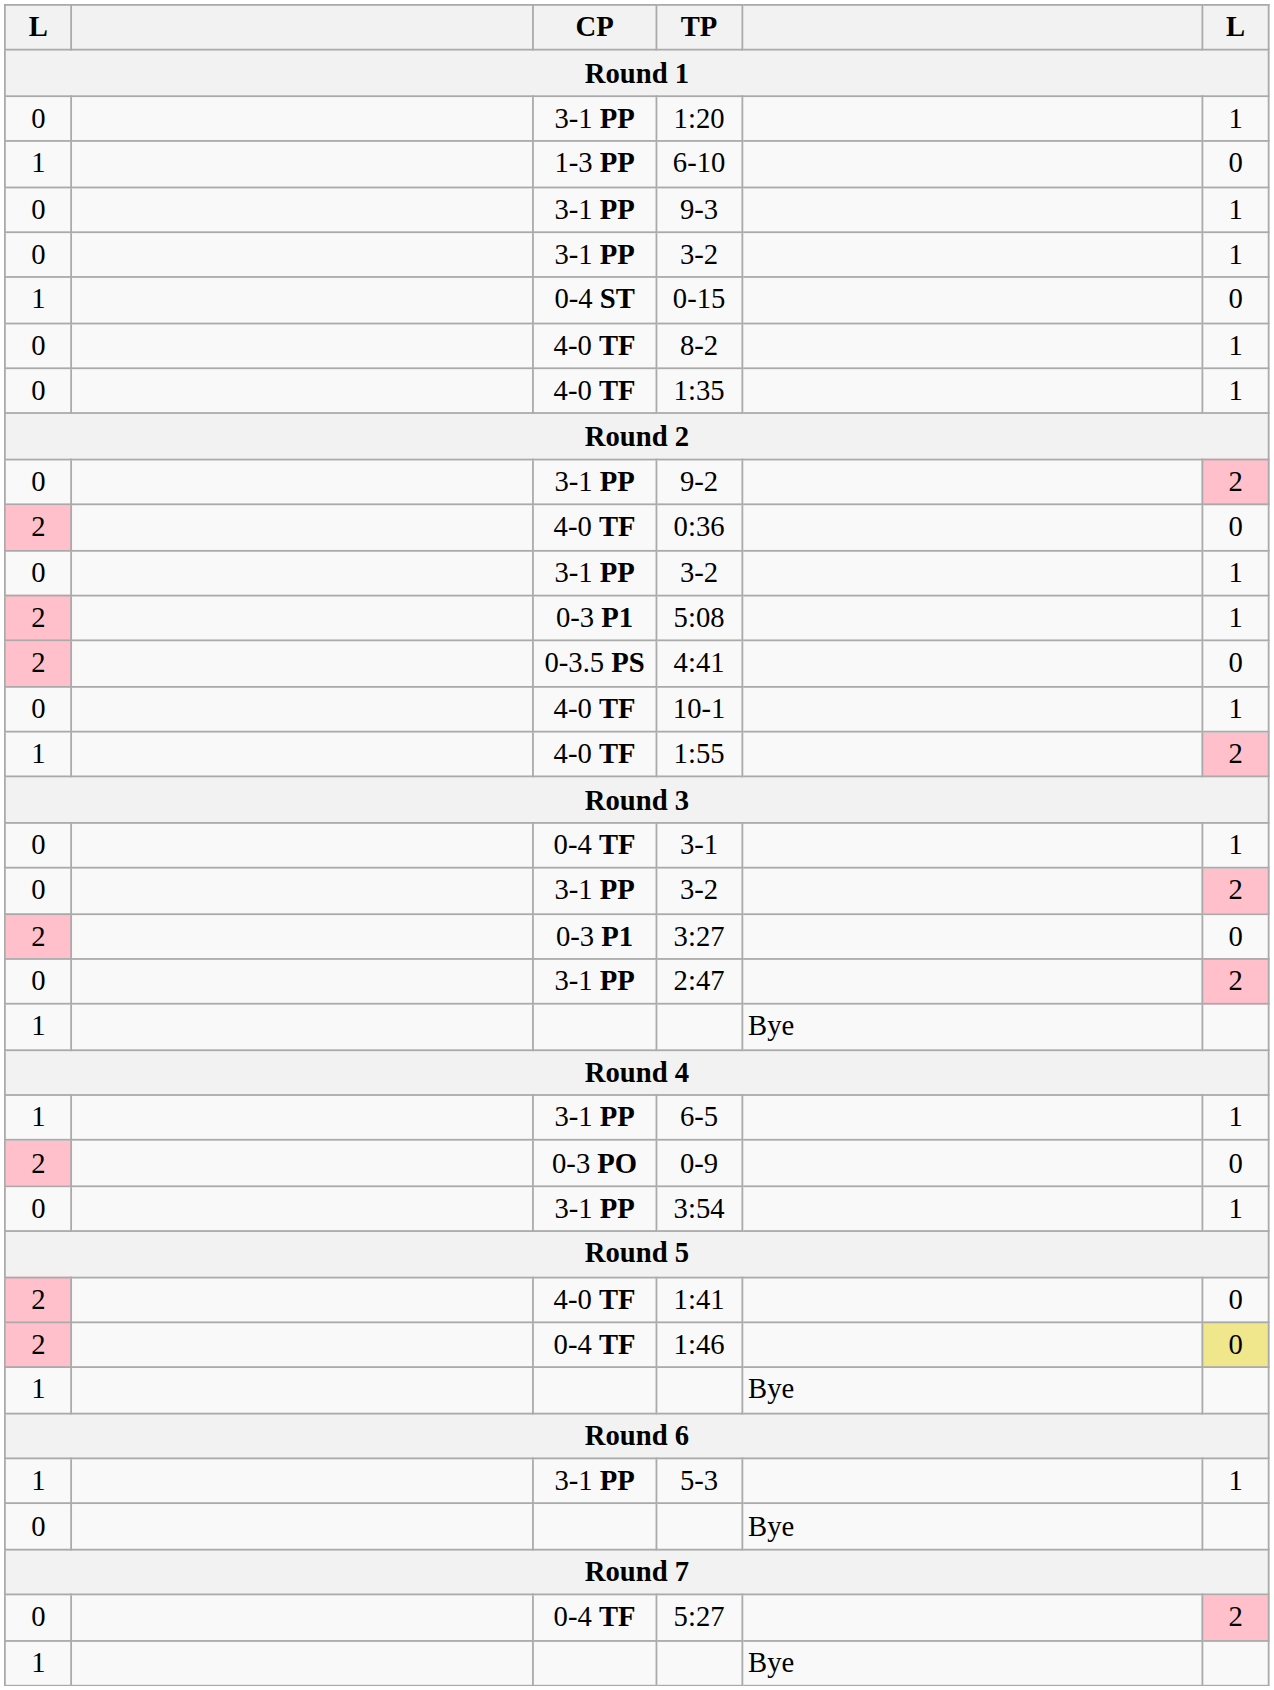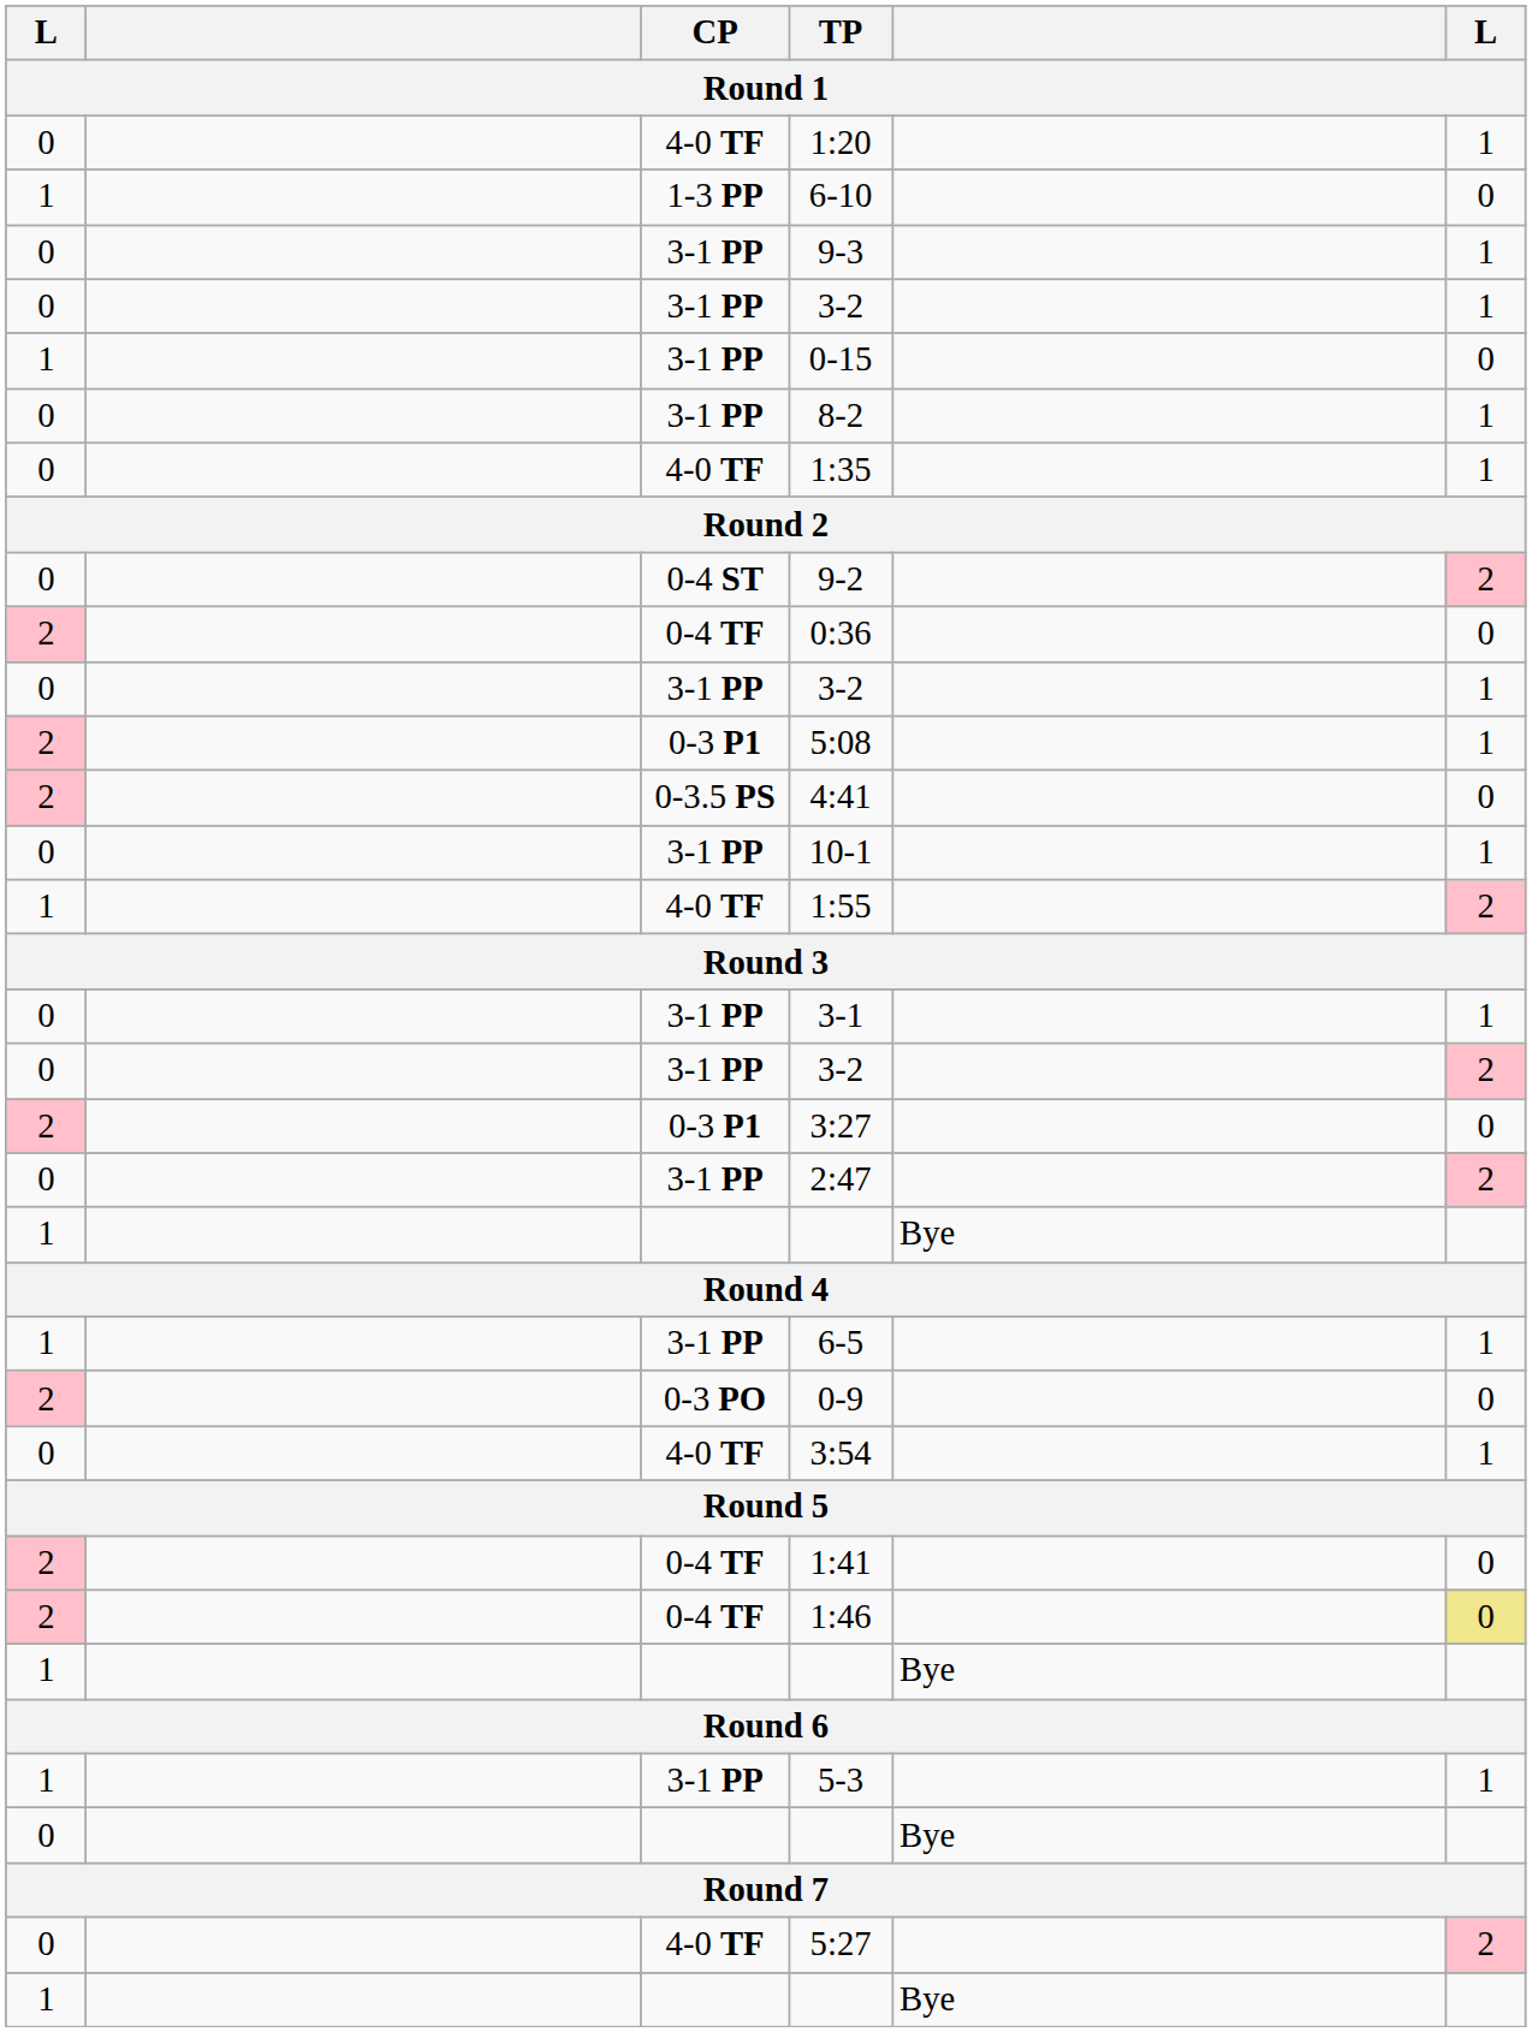 <table class="wikitable" style="text-align: center;" |>
 <tr>
 <th width="30">L</th>
 <th width="250"></th>
 <th width="62">CP</th>
 <th width="40">TP</th>
 <th width="250"></th>
 <th width="30">L</th>
 </tr>
 <tr>
 <th colspan="7">Round 1</th>
 </tr>
 <tr>
 <td>0</td>
 <td style="text-align:left;"><strong></strong></td>
-<td>3-1 <strong>PP</strong></td>
+<td>4-0 <strong>TF</strong></td>
 <td>1:20</td>
 <td style="text-align:left;"></td>
 <td>1</td>
 </tr>
 <tr>
 <td>1</td>
 <td style="text-align:left;"></td>
 <td>1-3 <strong>PP</strong></td>
 <td>6-10</td>
 <td style="text-align:left;"><strong></strong></td>
 <td>0</td>
 </tr>
 <tr>
 <td>0</td>
 <td style="text-align:left;"><strong></strong></td>
 <td>3-1 <strong>PP</strong></td>
 <td>9-3</td>
 <td style="text-align:left;"></td>
 <td>1</td>
 </tr>
 <tr>
 <td>0</td>
 <td style="text-align:left;"><strong></strong></td>
 <td>3-1 <strong>PP</strong></td>
 <td>3-2</td>
 <td style="text-align:left;"></td>
 <td>1</td>
 </tr>
 <tr>
 <td>1</td>
 <td style="text-align:left;"></td>
-<td>0-4 <strong>ST</strong></td>
+<td>3-1 <strong>PP</strong></td>
 <td>0-15</td>
 <td style="text-align:left;"><strong></strong></td>
 <td>0</td>
 </tr>
 <tr>
 <td>0</td>
 <td style="text-align:left;"><strong></strong></td>
-<td>4-0 <strong>TF</strong></td>
+<td>3-1 <strong>PP</strong></td>
 <td>8-2</td>
 <td style="text-align:left;"></td>
 <td>1</td>
 </tr>
 <tr>
 <td>0</td>
 <td style="text-align:left;"><strong></strong></td>
 <td>4-0 <strong>TF</strong></td>
 <td>1:35</td>
 <td style="text-align:left;"></td>
 <td>1</td>
 </tr>
 <tr>
 <th colspan="7">Round 2</th>
 </tr>
 <tr>
 <td>0</td>
 <td style="text-align:left;"><strong></strong></td>
-<td>3-1 <strong>PP</strong></td>
+<td>0-4 <strong>ST</strong></td>
 <td>9-2</td>
 <td style="text-align:left;"></td>
 <td bgcolor=pink>2</td>
 </tr>
 <tr>
 <td bgcolor=pink>2</td>
 <td style="text-align:left;"></td>
-<td>4-0 <strong>TF</strong></td>
+<td>0-4 <strong>TF</strong></td>
 <td>0:36</td>
 <td style="text-align:left;"><strong></strong></td>
 <td>0</td>
 </tr>
 <tr>
 <td>0</td>
 <td style="text-align:left;"><strong></strong></td>
 <td>3-1 <strong>PP</strong></td>
 <td>3-2</td>
 <td style="text-align:left;"></td>
 <td>1</td>
 </tr>
 <tr>
 <td bgcolor=pink>2</td>
 <td style="text-align:left;"></td>
 <td>0-3 <strong>P1</strong></td>
 <td>5:08</td>
 <td style="text-align:left;"><strong></strong></td>
 <td>1</td>
 </tr>
 <tr>
 <td bgcolor=pink>2</td>
 <td style="text-align:left;"></td>
 <td>0-3.5 <strong>PS</strong></td>
 <td>4:41</td>
 <td style="text-align:left;"><strong></strong></td>
 <td>0</td>
 </tr>
 <tr>
 <td>0</td>
 <td style="text-align:left;"><strong></strong></td>
-<td>4-0 <strong>TF</strong></td>
+<td>3-1 <strong>PP</strong></td>
 <td>10-1</td>
 <td style="text-align:left;"></td>
 <td>1</td>
 </tr>
 <tr>
 <td>1</td>
 <td style="text-align:left;"><strong></strong></td>
 <td>4-0 <strong>TF</strong></td>
 <td>1:55</td>
 <td style="text-align:left;"></td>
 <td bgcolor=pink>2</td>
 </tr>
 <tr>
 <th colspan="7">Round 3</th>
 </tr>
 <tr>
 <td>0</td>
 <td style="text-align:left;"><strong></strong></td>
-<td>0-4 <strong>TF</strong></td>
+<td>3-1 <strong>PP</strong></td>
 <td>3-1</td>
 <td style="text-align:left;"></td>
 <td>1</td>
 </tr>
 <tr>
 <td>0</td>
 <td style="text-align:left;"><strong></strong></td>
 <td>3-1 <strong>PP</strong></td>
 <td>3-2</td>
 <td style="text-align:left;"></td>
 <td bgcolor=pink>2</td>
 </tr>
 <tr>
 <td bgcolor=pink>2</td>
 <td style="text-align:left;"></td>
 <td>0-3 <strong>P1</strong></td>
 <td>3:27</td>
 <td style="text-align:left;"><strong></strong></td>
 <td>0</td>
 </tr>
 <tr>
 <td>0</td>
 <td style="text-align:left;"><strong></strong></td>
 <td>3-1 <strong>PP</strong></td>
 <td>2:47</td>
 <td style="text-align:left;"></td>
 <td bgcolor=pink>2</td>
 </tr>
 <tr>
 <td>1</td>
 <td style="text-align:left;"><strong></strong></td>
 <td></td>
 <td></td>
 <td style="text-align:left;">Bye</td>
 <td></td>
 </tr>
 <tr>
 <th colspan="7">Round 4</th>
 </tr>
 <tr>
 <td>1</td>
 <td style="text-align:left;"><strong></strong></td>
 <td>3-1 <strong>PP</strong></td>
 <td>6-5</td>
 <td style="text-align:left;"></td>
 <td>1</td>
 </tr>
 <tr>
 <td bgcolor=pink>2</td>
 <td style="text-align:left;"></td>
 <td>0-3 <strong>PO</strong></td>
 <td>0-9</td>
 <td style="text-align:left;"><strong></strong></td>
 <td>0</td>
 </tr>
 <tr>
 <td>0</td>
 <td style="text-align:left;"><strong></strong></td>
-<td>3-1 <strong>PP</strong></td>
+<td>4-0 <strong>TF</strong></td>
 <td>3:54</td>
 <td style="text-align:left;"></td>
 <td>1</td>
 </tr>
 <tr>
 <th colspan="7">Round 5</th>
 </tr>
 <tr>
 <td bgcolor=pink>2</td>
 <td style="text-align:left;"></td>
-<td>4-0 <strong>TF</strong></td>
+<td>0-4 <strong>TF</strong></td>
 <td>1:41</td>
 <td style="text-align:left;"><strong></strong></td>
 <td>0</td>
 </tr>
 <tr>
 <td bgcolor=pink>2</td>
 <td style="text-align:left;"></td>
 <td>0-4 <strong>TF</strong></td>
 <td>1:46</td>
 <td style="text-align:left;"><strong></strong></td>
 <td style="background: khaki;">0</td>
 </tr>
 <tr>
 <td>1</td>
 <td style="text-align:left;"><strong></strong></td>
 <td></td>
 <td></td>
 <td style="text-align:left;">Bye</td>
 <td></td>
 </tr>
 <tr>
 <th colspan="7">Round 6</th>
 </tr>
 <tr>
 <td>1</td>
 <td style="text-align:left;"><strong></strong></td>
 <td>3-1 <strong>PP</strong></td>
 <td>5-3</td>
 <td style="text-align:left;"></td>
 <td>1</td>
 </tr>
 <tr>
 <td>0</td>
 <td style="text-align:left;"><strong></strong></td>
 <td></td>
 <td></td>
 <td style="text-align:left;">Bye</td>
 <td></td>
 </tr>
 <tr>
 <th colspan="7">Round 7</th>
 </tr>
 <tr>
 <td>0</td>
 <td style="text-align:left;"><strong></strong></td>
-<td>0-4 <strong>TF</strong></td>
+<td>4-0 <strong>TF</strong></td>
 <td>5:27</td>
 <td style="text-align:left;"></td>
 <td bgcolor=pink>2</td>
 </tr>
 <tr>
 <td>1</td>
 <td style="text-align:left;"><strong></strong></td>
 <td></td>
 <td></td>
 <td style="text-align:left;">Bye</td>
 <td></td>
 </tr>
 </table>
